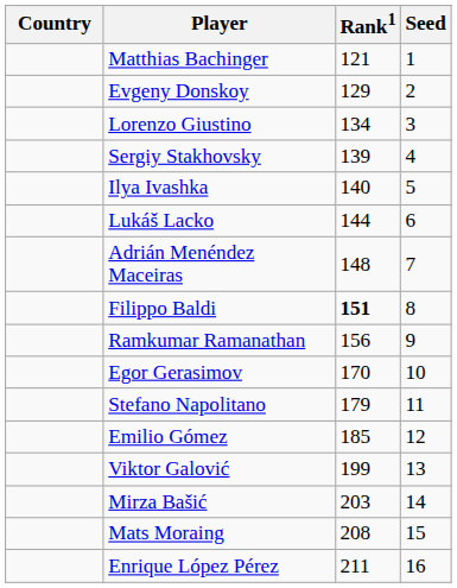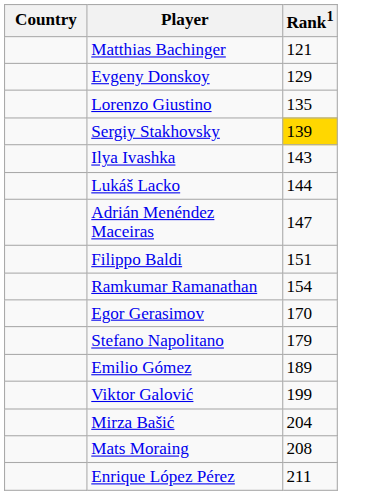 <table class="sortable wikitable">
 <tr>
 <th width="70">Country</th>
 <th width="175">Player</th>
 <th>Rank<sup>1</sup></th>
-<th>Seed</th>
 </tr>
 <tr>
 <td></td>
 <td><a href='#'>Matthias Bachinger</a></td>
 <td>121</td>
-<td>1</td>
 </tr>
 <tr>
 <td></td>
 <td><a href='#'>Evgeny Donskoy</a></td>
 <td>129</td>
-<td>2</td>
 </tr>
 <tr>
 <td></td>
 <td><a href='#'>Lorenzo Giustino</a></td>
-<td>134</td>
-<td>3</td>
+<td>135</td>
 </tr>
 <tr>
 <td></td>
 <td><a href='#'>Sergiy Stakhovsky</a></td>
-<td>139</td>
-<td>4</td>
+<td style="background: gold;">139</td>
 </tr>
 <tr>
 <td></td>
 <td><a href='#'>Ilya Ivashka</a></td>
-<td>140</td>
-<td>5</td>
+<td>143</td>
 </tr>
 <tr>
 <td></td>
 <td><a href='#'>Lukáš Lacko</a></td>
 <td>144</td>
-<td>6</td>
 </tr>
 <tr>
 <td></td>
 <td><a href='#'>Adrián Menéndez Maceiras</a></td>
-<td>148</td>
-<td>7</td>
+<td>147</td>
 </tr>
 <tr>
 <td></td>
 <td><a href='#'>Filippo Baldi</a></td>
-<td><strong>151</strong></td>
-<td>8</td>
+<td>151</td>
 </tr>
 <tr>
 <td></td>
 <td><a href='#'>Ramkumar Ramanathan</a></td>
-<td>156</td>
-<td>9</td>
+<td>154</td>
 </tr>
 <tr>
 <td></td>
 <td><a href='#'>Egor Gerasimov</a></td>
 <td>170</td>
-<td>10</td>
 </tr>
 <tr>
 <td></td>
 <td><a href='#'>Stefano Napolitano</a></td>
 <td>179</td>
-<td>11</td>
 </tr>
 <tr>
 <td></td>
 <td><a href='#'>Emilio Gómez</a></td>
-<td>185</td>
-<td>12</td>
+<td>189</td>
 </tr>
 <tr>
 <td></td>
 <td><a href='#'>Viktor Galović</a></td>
 <td>199</td>
-<td>13</td>
 </tr>
 <tr>
 <td></td>
 <td><a href='#'>Mirza Bašić</a></td>
-<td>203</td>
-<td>14</td>
+<td>204</td>
 </tr>
 <tr>
 <td></td>
 <td><a href='#'>Mats Moraing</a></td>
 <td>208</td>
-<td>15</td>
 </tr>
 <tr>
 <td></td>
 <td><a href='#'>Enrique López Pérez</a></td>
 <td>211</td>
-<td>16</td>
 </tr>
 </table>
